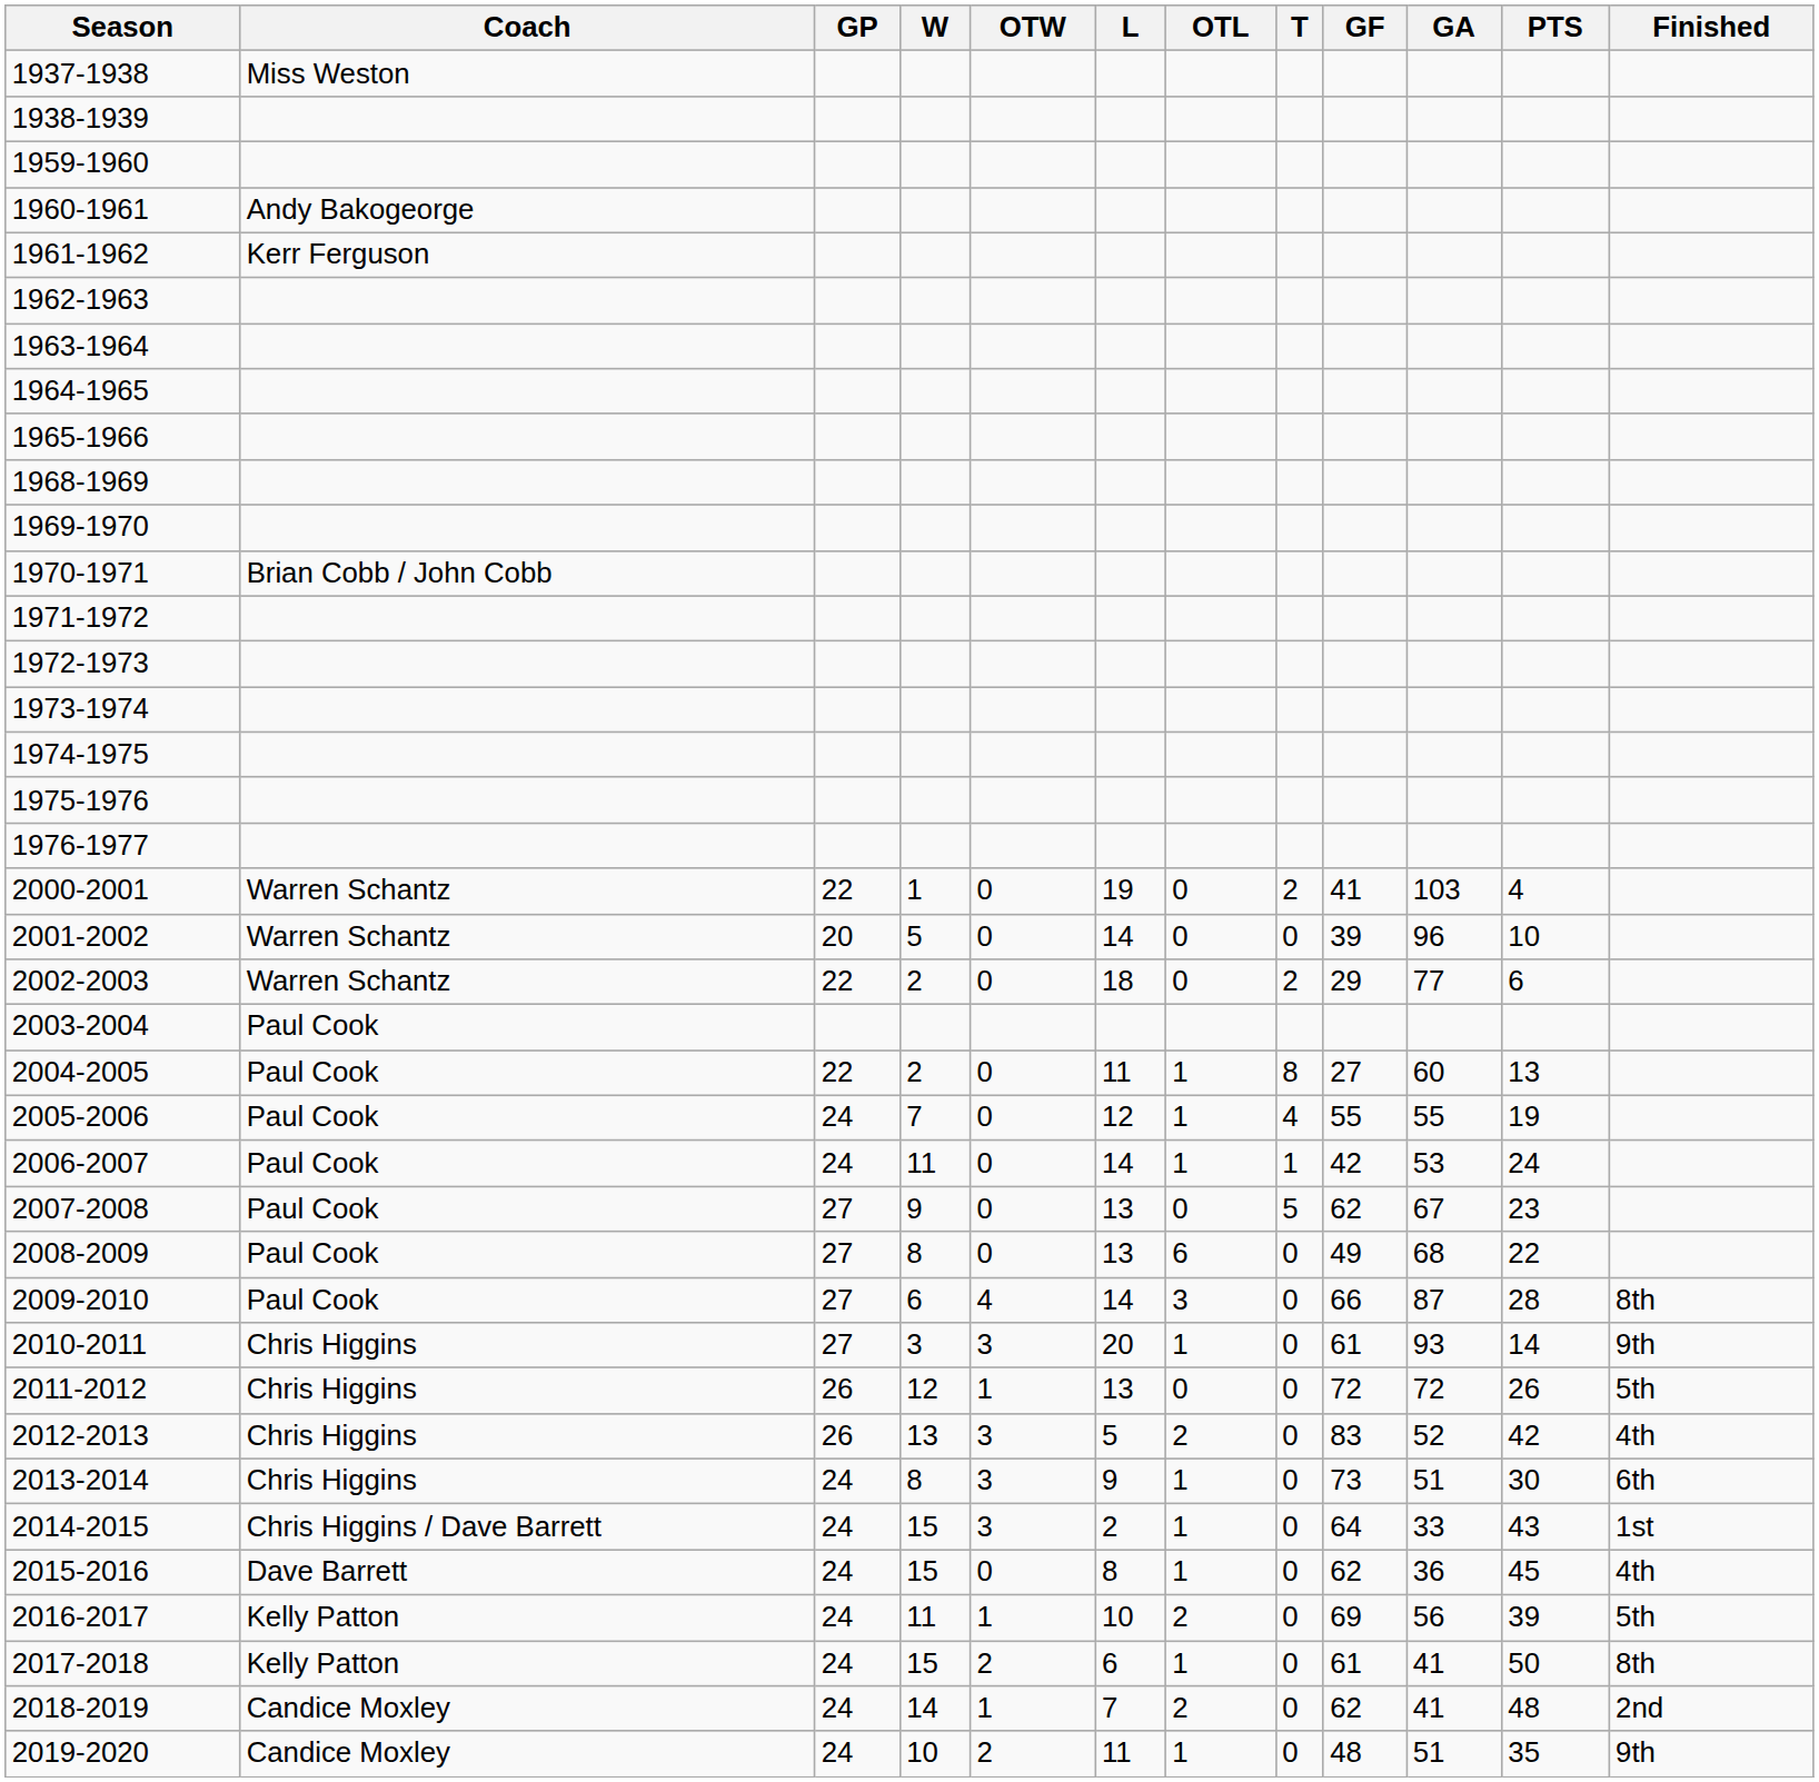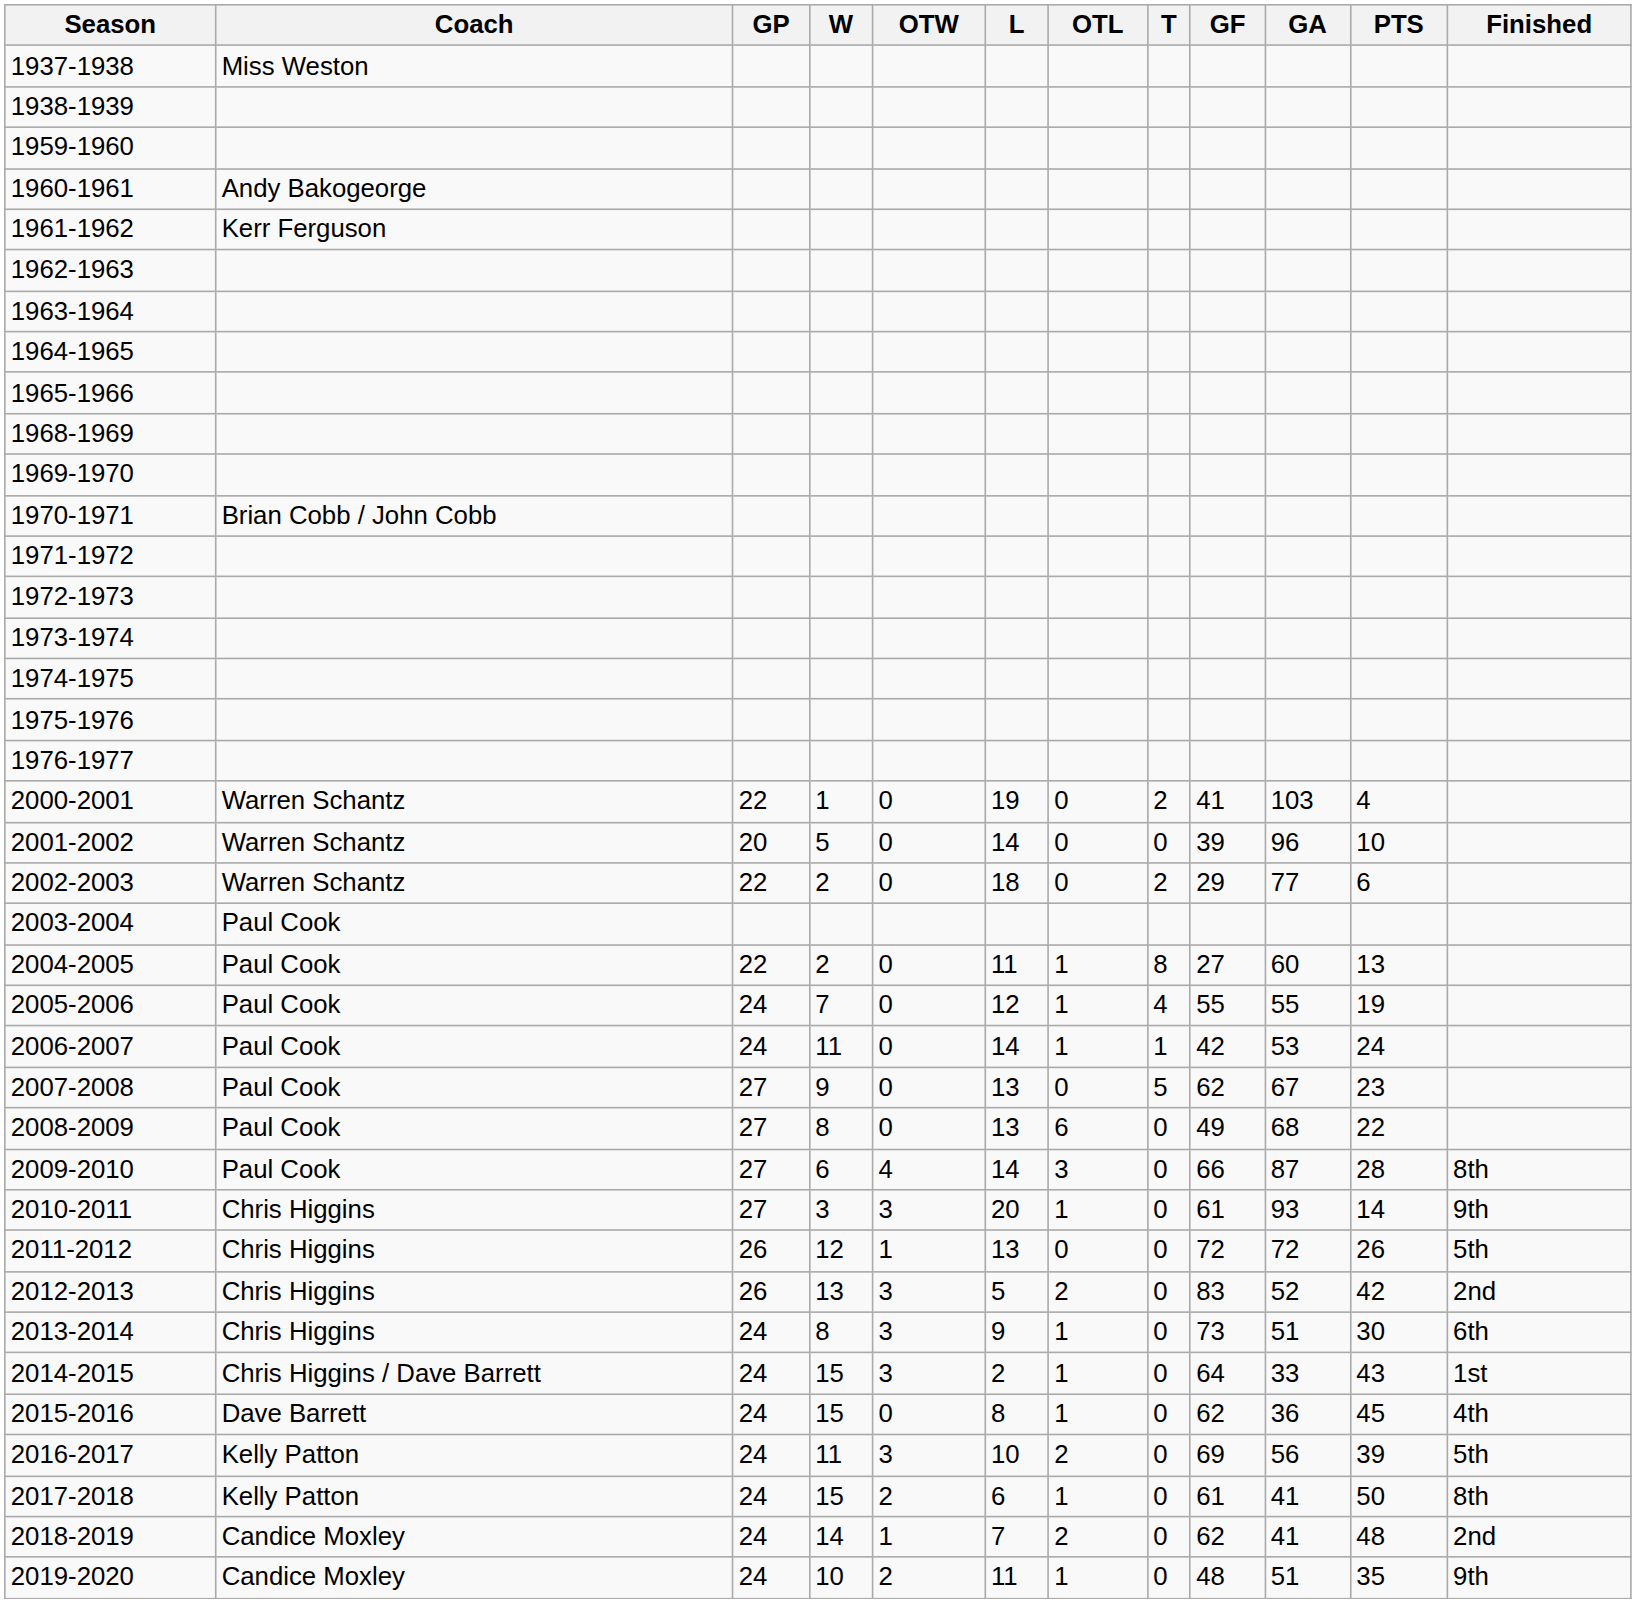 <table class="wikitable sortable" style="width:80%;">
 <tr>
 <th>Season</th>
 <th>Coach</th>
 <th>GP</th>
 <th>W</th>
 <th>OTW</th>
 <th>L</th>
 <th>OTL</th>
 <th>T</th>
 <th>GF</th>
 <th>GA</th>
 <th>PTS</th>
 <th>Finished</th>
 </tr>
 <tr>
 <td>1937-1938</td>
 <td>Miss Weston</td>
 <td></td>
 <td></td>
 <td></td>
 <td></td>
 <td></td>
 <td></td>
 <td></td>
 <td></td>
 <td></td>
 <td></td>
 </tr>
 <tr>
 <td>1938-1939</td>
 <td></td>
 <td></td>
 <td></td>
 <td></td>
 <td></td>
 <td></td>
 <td></td>
 <td></td>
 <td></td>
 <td></td>
 <td></td>
 </tr>
 <tr>
 <td>1959-1960</td>
 <td></td>
 <td></td>
 <td></td>
 <td></td>
 <td></td>
 <td></td>
 <td></td>
 <td></td>
 <td></td>
 <td></td>
 <td></td>
 </tr>
 <tr>
 <td>1960-1961</td>
 <td>Andy Bakogeorge</td>
 <td></td>
 <td></td>
 <td></td>
 <td></td>
 <td></td>
 <td></td>
 <td></td>
 <td></td>
 <td></td>
 <td></td>
 </tr>
 <tr>
 <td>1961-1962</td>
 <td>Kerr Ferguson</td>
 <td></td>
 <td></td>
 <td></td>
 <td></td>
 <td></td>
 <td></td>
 <td></td>
 <td></td>
 <td></td>
 <td></td>
 </tr>
 <tr>
 <td>1962-1963</td>
 <td></td>
 <td></td>
 <td></td>
 <td></td>
 <td></td>
 <td></td>
 <td></td>
 <td></td>
 <td></td>
 <td></td>
 <td></td>
 </tr>
 <tr>
 <td>1963-1964</td>
 <td></td>
 <td></td>
 <td></td>
 <td></td>
 <td></td>
 <td></td>
 <td></td>
 <td></td>
 <td></td>
 <td></td>
 <td></td>
 </tr>
 <tr>
 <td>1964-1965</td>
 <td></td>
 <td></td>
 <td></td>
 <td></td>
 <td></td>
 <td></td>
 <td></td>
 <td></td>
 <td></td>
 <td></td>
 <td></td>
 </tr>
 <tr>
 <td>1965-1966</td>
 <td></td>
 <td></td>
 <td></td>
 <td></td>
 <td></td>
 <td></td>
 <td></td>
 <td></td>
 <td></td>
 <td></td>
 <td></td>
 </tr>
 <tr>
 <td>1968-1969</td>
 <td></td>
 <td></td>
 <td></td>
 <td></td>
 <td></td>
 <td></td>
 <td></td>
 <td></td>
 <td></td>
 <td></td>
 <td></td>
 </tr>
 <tr>
 <td>1969-1970</td>
 <td></td>
 <td></td>
 <td></td>
 <td></td>
 <td></td>
 <td></td>
 <td></td>
 <td></td>
 <td></td>
 <td></td>
 <td></td>
 </tr>
 <tr>
 <td>1970-1971</td>
 <td>Brian Cobb / John Cobb</td>
 <td></td>
 <td></td>
 <td></td>
 <td></td>
 <td></td>
 <td></td>
 <td></td>
 <td></td>
 <td></td>
 <td></td>
 </tr>
 <tr>
 <td>1971-1972</td>
 <td></td>
 <td></td>
 <td></td>
 <td></td>
 <td></td>
 <td></td>
 <td></td>
 <td></td>
 <td></td>
 <td></td>
 <td></td>
 </tr>
 <tr>
 <td>1972-1973</td>
 <td></td>
 <td></td>
 <td></td>
 <td></td>
 <td></td>
 <td></td>
 <td></td>
 <td></td>
 <td></td>
 <td></td>
 <td></td>
 </tr>
 <tr>
 <td>1973-1974</td>
 <td></td>
 <td></td>
 <td></td>
 <td></td>
 <td></td>
 <td></td>
 <td></td>
 <td></td>
 <td></td>
 <td></td>
 <td></td>
 </tr>
 <tr>
 <td>1974-1975</td>
 <td></td>
 <td></td>
 <td></td>
 <td></td>
 <td></td>
 <td></td>
 <td></td>
 <td></td>
 <td></td>
 <td></td>
 <td></td>
 </tr>
 <tr>
 <td>1975-1976</td>
 <td></td>
 <td></td>
 <td></td>
 <td></td>
 <td></td>
 <td></td>
 <td></td>
 <td></td>
 <td></td>
 <td></td>
 <td></td>
 </tr>
 <tr>
 <td>1976-1977</td>
 <td></td>
 <td></td>
 <td></td>
 <td></td>
 <td></td>
 <td></td>
 <td></td>
 <td></td>
 <td></td>
 <td></td>
 <td></td>
 </tr>
 <tr>
 <td>2000-2001</td>
 <td>Warren Schantz</td>
 <td>22</td>
 <td>1</td>
 <td>0</td>
 <td>19</td>
 <td>0</td>
 <td>2</td>
 <td>41</td>
 <td>103</td>
 <td>4</td>
 <td></td>
 </tr>
 <tr>
 <td>2001-2002</td>
 <td>Warren Schantz</td>
 <td>20</td>
 <td>5</td>
 <td>0</td>
 <td>14</td>
 <td>0</td>
 <td>0</td>
 <td>39</td>
 <td>96</td>
 <td>10</td>
 <td></td>
 </tr>
 <tr>
 <td>2002-2003</td>
 <td>Warren Schantz</td>
 <td>22</td>
 <td>2</td>
 <td>0</td>
 <td>18</td>
 <td>0</td>
 <td>2</td>
 <td>29</td>
 <td>77</td>
 <td>6</td>
 <td></td>
 </tr>
 <tr>
 <td>2003-2004</td>
 <td>Paul Cook</td>
 <td></td>
 <td></td>
 <td></td>
 <td></td>
 <td></td>
 <td></td>
 <td></td>
 <td></td>
 <td></td>
 <td></td>
 </tr>
 <tr>
 <td>2004-2005</td>
 <td>Paul Cook</td>
 <td>22</td>
 <td>2</td>
 <td>0</td>
 <td>11</td>
 <td>1</td>
 <td>8</td>
 <td>27</td>
 <td>60</td>
 <td>13</td>
 <td></td>
 </tr>
 <tr>
 <td>2005-2006</td>
 <td>Paul Cook</td>
 <td>24</td>
 <td>7</td>
 <td>0</td>
 <td>12</td>
 <td>1</td>
 <td>4</td>
 <td>55</td>
 <td>55</td>
 <td>19</td>
 <td></td>
 </tr>
 <tr style="text-align:left;" bgcolor="">
 <td>2006-2007</td>
 <td>Paul Cook</td>
 <td>24</td>
 <td>11</td>
 <td>0</td>
 <td>14</td>
 <td>1</td>
 <td>1</td>
 <td>42</td>
 <td>53</td>
 <td>24</td>
 <td></td>
 </tr>
 <tr style="text-align:left;" bgcolor="">
 <td>2007-2008</td>
 <td>Paul Cook</td>
 <td>27</td>
 <td>9</td>
 <td>0</td>
 <td>13</td>
 <td>0</td>
 <td>5</td>
 <td>62</td>
 <td>67</td>
 <td>23</td>
 <td></td>
 </tr>
 <tr style="text-align:left;" bgcolor="">
 <td>2008-2009</td>
 <td>Paul Cook</td>
 <td>27</td>
 <td>8</td>
 <td>0</td>
 <td>13</td>
 <td>6</td>
 <td>0</td>
 <td>49</td>
 <td>68</td>
 <td>22</td>
 <td></td>
 </tr>
 <tr style="text-align:left;" bgcolor="">
 <td>2009-2010</td>
 <td>Paul Cook</td>
 <td>27</td>
 <td>6</td>
 <td>4</td>
 <td>14</td>
 <td>3</td>
 <td>0</td>
 <td>66</td>
 <td>87</td>
 <td>28</td>
 <td>8th</td>
 </tr>
 <tr style="text-align:left;" bgcolor="">
 <td>2010-2011</td>
 <td>Chris Higgins</td>
 <td>27</td>
 <td>3</td>
 <td>3</td>
 <td>20</td>
 <td>1</td>
 <td>0</td>
 <td>61</td>
 <td>93</td>
 <td>14</td>
 <td>9th</td>
 </tr>
 <tr>
 <td>2011-2012</td>
 <td>Chris Higgins</td>
 <td>26</td>
 <td>12</td>
 <td>1</td>
 <td>13</td>
 <td>0</td>
 <td>0</td>
 <td>72</td>
 <td>72</td>
 <td>26</td>
 <td>5th</td>
 </tr>
 <tr>
 <td>2012-2013</td>
 <td>Chris Higgins</td>
 <td>26</td>
 <td>13</td>
 <td>3</td>
 <td>5</td>
 <td>2</td>
 <td>0</td>
 <td>83</td>
 <td>52</td>
 <td>42</td>
-<td>4th</td>
+<td>2nd</td>
 </tr>
 <tr>
 <td>2013-2014</td>
 <td>Chris Higgins</td>
 <td>24</td>
 <td>8</td>
 <td>3</td>
 <td>9</td>
 <td>1</td>
 <td>0</td>
 <td>73</td>
 <td>51</td>
 <td>30</td>
 <td>6th</td>
 </tr>
 <tr>
 <td>2014-2015</td>
 <td>Chris Higgins / Dave Barrett</td>
 <td>24</td>
 <td>15</td>
 <td>3</td>
 <td>2</td>
 <td>1</td>
 <td>0</td>
 <td>64</td>
 <td>33</td>
 <td>43</td>
 <td>1st</td>
 </tr>
 <tr>
 <td>2015-2016</td>
 <td>Dave Barrett</td>
 <td>24</td>
 <td>15</td>
 <td>0</td>
 <td>8</td>
 <td>1</td>
 <td>0</td>
 <td>62</td>
 <td>36</td>
 <td>45</td>
 <td>4th</td>
 </tr>
 <tr>
 <td>2016-2017</td>
 <td>Kelly Patton</td>
 <td>24</td>
 <td>11</td>
-<td>1</td>
+<td>3</td>
 <td>10</td>
 <td>2</td>
 <td>0</td>
 <td>69</td>
 <td>56</td>
 <td>39</td>
 <td>5th</td>
 </tr>
 <tr>
 <td>2017-2018</td>
 <td>Kelly Patton</td>
 <td>24</td>
 <td>15</td>
 <td>2</td>
 <td>6</td>
 <td>1</td>
 <td>0</td>
 <td>61</td>
 <td>41</td>
 <td>50</td>
 <td>8th</td>
 </tr>
 <tr>
 <td>2018-2019</td>
 <td>Candice Moxley</td>
 <td>24</td>
 <td>14</td>
 <td>1</td>
 <td>7</td>
 <td>2</td>
 <td>0</td>
 <td>62</td>
 <td>41</td>
 <td>48</td>
 <td>2nd</td>
 </tr>
 <tr>
 <td>2019-2020</td>
 <td>Candice Moxley</td>
 <td>24</td>
 <td>10</td>
 <td>2</td>
 <td>11</td>
 <td>1</td>
 <td>0</td>
 <td>48</td>
 <td>51</td>
 <td>35</td>
 <td>9th</td>
 </tr>
 </table>
